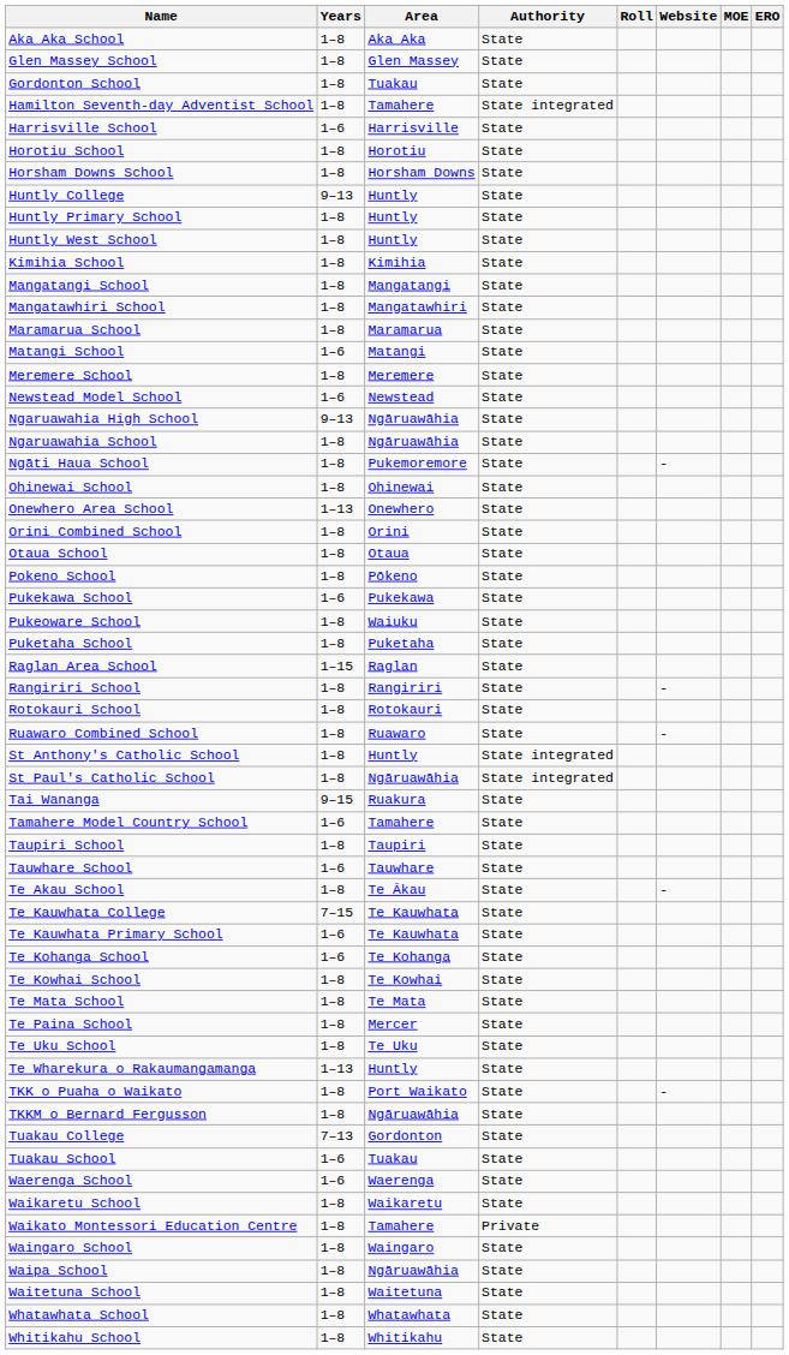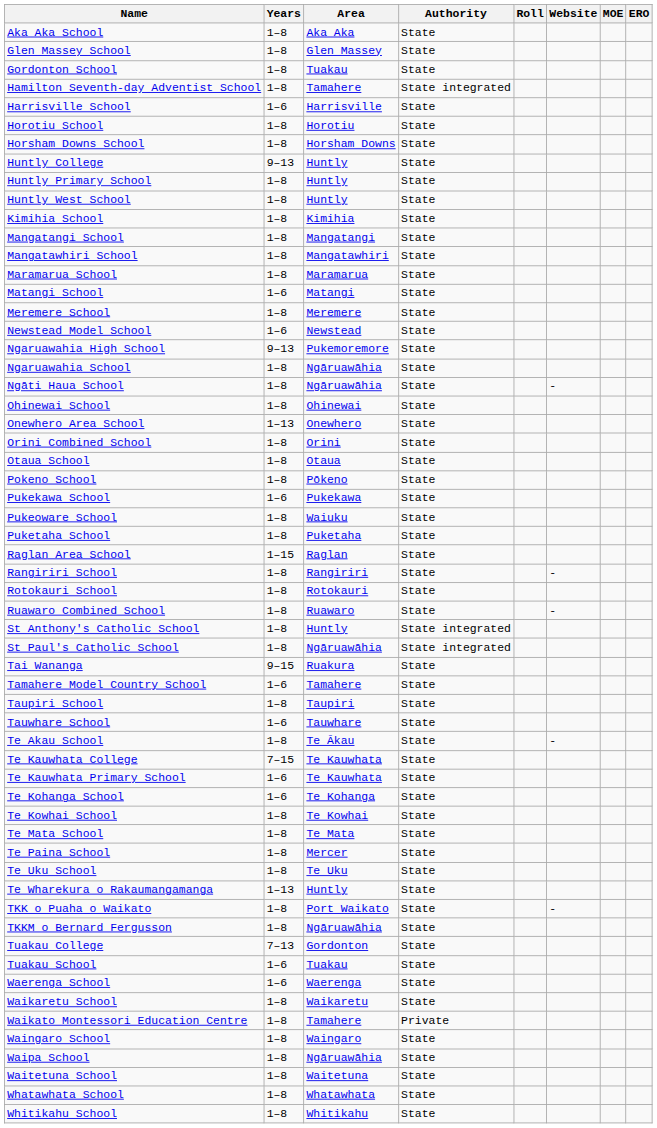 <table class="wikitable sortable">
 <tr>
 <th>Name</th>
 <th>Years</th>
 <th>Area</th>
 <th>Authority</th>
 <th>Roll</th>
 <th>Website</th>
 <th>MOE</th>
 <th>ERO</th>
 </tr>
 <tr>
 <td><a href='#'>Aka Aka School</a></td>
 <td>1–8</td>
 <td><a href='#'>Aka Aka</a></td>
 <td>State</td>
 <td></td>
 <td></td>
 <td></td>
 <td></td>
 </tr>
 <tr>
 <td><a href='#'>Glen Massey School</a></td>
 <td>1–8</td>
 <td><a href='#'>Glen Massey</a></td>
 <td>State</td>
 <td></td>
 <td></td>
 <td></td>
 <td></td>
 </tr>
 <tr>
 <td><a href='#'>Gordonton School</a></td>
 <td>1–8</td>
 <td><a href='#'>Tuakau</a></td>
 <td>State</td>
 <td></td>
 <td></td>
 <td></td>
 <td></td>
 </tr>
 <tr>
 <td><a href='#'>Hamilton Seventh-day Adventist School</a></td>
 <td>1–8</td>
 <td><a href='#'>Tamahere</a></td>
 <td>State integrated</td>
 <td></td>
 <td></td>
 <td></td>
 <td></td>
 </tr>
 <tr>
 <td><a href='#'>Harrisville School</a></td>
 <td>1–6</td>
 <td><a href='#'>Harrisville</a></td>
 <td>State</td>
 <td></td>
 <td></td>
 <td></td>
 <td></td>
 </tr>
 <tr>
 <td><a href='#'>Horotiu School</a></td>
 <td>1–8</td>
 <td><a href='#'>Horotiu</a></td>
 <td>State</td>
 <td></td>
 <td></td>
 <td></td>
 <td></td>
 </tr>
 <tr>
 <td><a href='#'>Horsham Downs School</a></td>
 <td>1–8</td>
 <td><a href='#'>Horsham Downs</a></td>
 <td>State</td>
 <td></td>
 <td></td>
 <td></td>
 <td></td>
 </tr>
 <tr>
 <td><a href='#'>Huntly College</a></td>
 <td>9–13</td>
 <td><a href='#'>Huntly</a></td>
 <td>State</td>
 <td></td>
 <td></td>
 <td></td>
 <td></td>
 </tr>
 <tr>
 <td><a href='#'>Huntly Primary School</a></td>
 <td>1–8</td>
 <td><a href='#'>Huntly</a></td>
 <td>State</td>
 <td></td>
 <td></td>
 <td></td>
 <td></td>
 </tr>
 <tr>
 <td><a href='#'>Huntly West School</a></td>
 <td>1–8</td>
 <td><a href='#'>Huntly</a></td>
 <td>State</td>
 <td></td>
 <td></td>
 <td></td>
 <td></td>
 </tr>
 <tr>
 <td><a href='#'>Kimihia School</a></td>
 <td>1–8</td>
 <td><a href='#'>Kimihia</a></td>
 <td>State</td>
 <td></td>
 <td></td>
 <td></td>
 <td></td>
 </tr>
 <tr>
 <td><a href='#'>Mangatangi School</a></td>
 <td>1–8</td>
 <td><a href='#'>Mangatangi</a></td>
 <td>State</td>
 <td></td>
 <td></td>
 <td></td>
 <td></td>
 </tr>
 <tr>
 <td><a href='#'>Mangatawhiri School</a></td>
 <td>1–8</td>
 <td><a href='#'>Mangatawhiri</a></td>
 <td>State</td>
 <td></td>
 <td></td>
 <td></td>
 <td></td>
 </tr>
 <tr>
 <td><a href='#'>Maramarua School</a></td>
 <td>1–8</td>
 <td><a href='#'>Maramarua</a></td>
 <td>State</td>
 <td></td>
 <td></td>
 <td></td>
 <td></td>
 </tr>
 <tr>
 <td><a href='#'>Matangi School</a></td>
 <td>1–6</td>
 <td><a href='#'>Matangi</a></td>
 <td>State</td>
 <td></td>
 <td></td>
 <td></td>
 <td></td>
 </tr>
 <tr>
 <td><a href='#'>Meremere School</a></td>
 <td>1–8</td>
 <td><a href='#'>Meremere</a></td>
 <td>State</td>
 <td></td>
 <td></td>
 <td></td>
 <td></td>
 </tr>
 <tr>
 <td><a href='#'>Newstead Model School</a></td>
 <td>1–6</td>
 <td><a href='#'>Newstead</a></td>
 <td>State</td>
 <td></td>
 <td></td>
 <td></td>
 <td></td>
 </tr>
 <tr>
 <td><a href='#'>Ngaruawahia High School</a></td>
 <td>9–13</td>
-<td><a href='#'>Ngāruawāhia</a></td>
+<td><a href='#'>Pukemoremore</a></td>
 <td>State</td>
 <td></td>
 <td></td>
 <td></td>
 <td></td>
 </tr>
 <tr>
 <td><a href='#'>Ngaruawahia School</a></td>
 <td>1–8</td>
 <td><a href='#'>Ngāruawāhia</a></td>
 <td>State</td>
 <td></td>
 <td></td>
 <td></td>
 <td></td>
 </tr>
 <tr>
 <td><a href='#'>Ngāti Haua School</a></td>
 <td>1–8</td>
-<td><a href='#'>Pukemoremore</a></td>
+<td><a href='#'>Ngāruawāhia</a></td>
 <td>State</td>
 <td></td>
 <td>-</td>
 <td></td>
 <td></td>
 </tr>
 <tr>
 <td><a href='#'>Ohinewai School</a></td>
 <td>1–8</td>
 <td><a href='#'>Ohinewai</a></td>
 <td>State</td>
 <td></td>
 <td></td>
 <td></td>
 <td></td>
 </tr>
 <tr>
 <td><a href='#'>Onewhero Area School</a></td>
 <td>1–13</td>
 <td><a href='#'>Onewhero</a></td>
 <td>State</td>
 <td></td>
 <td></td>
 <td></td>
 <td></td>
 </tr>
 <tr>
 <td><a href='#'>Orini Combined School</a></td>
 <td>1–8</td>
 <td><a href='#'>Orini</a></td>
 <td>State</td>
 <td></td>
 <td></td>
 <td></td>
 <td></td>
 </tr>
 <tr>
 <td><a href='#'>Otaua School</a></td>
 <td>1–8</td>
 <td><a href='#'>Otaua</a></td>
 <td>State</td>
 <td></td>
 <td></td>
 <td></td>
 <td></td>
 </tr>
 <tr>
 <td><a href='#'>Pokeno School</a></td>
 <td>1–8</td>
 <td><a href='#'>Pōkeno</a></td>
 <td>State</td>
 <td></td>
 <td></td>
 <td></td>
 <td></td>
 </tr>
 <tr>
 <td><a href='#'>Pukekawa School</a></td>
 <td>1–6</td>
 <td><a href='#'>Pukekawa</a></td>
 <td>State</td>
 <td></td>
 <td></td>
 <td></td>
 <td></td>
 </tr>
 <tr>
 <td><a href='#'>Pukeoware School</a></td>
 <td>1–8</td>
 <td><a href='#'>Waiuku</a></td>
 <td>State</td>
 <td></td>
 <td></td>
 <td></td>
 <td></td>
 </tr>
 <tr>
 <td><a href='#'>Puketaha School</a></td>
 <td>1–8</td>
 <td><a href='#'>Puketaha</a></td>
 <td>State</td>
 <td></td>
 <td></td>
 <td></td>
 <td></td>
 </tr>
 <tr>
 <td><a href='#'>Raglan Area School</a></td>
 <td>1–15</td>
 <td><a href='#'>Raglan</a></td>
 <td>State</td>
 <td></td>
 <td></td>
 <td></td>
 <td></td>
 </tr>
 <tr>
 <td><a href='#'>Rangiriri School</a></td>
 <td>1–8</td>
 <td><a href='#'>Rangiriri</a></td>
 <td>State</td>
 <td></td>
 <td>-</td>
 <td></td>
 <td></td>
 </tr>
 <tr>
 <td><a href='#'>Rotokauri School</a></td>
 <td>1–8</td>
 <td><a href='#'>Rotokauri</a></td>
 <td>State</td>
 <td></td>
 <td></td>
 <td></td>
 <td></td>
 </tr>
 <tr>
 <td><a href='#'>Ruawaro Combined School</a></td>
 <td>1–8</td>
 <td><a href='#'>Ruawaro</a></td>
 <td>State</td>
 <td></td>
 <td>-</td>
 <td></td>
 <td></td>
 </tr>
 <tr>
 <td><a href='#'>St Anthony's Catholic School</a></td>
 <td>1–8</td>
 <td><a href='#'>Huntly</a></td>
 <td>State integrated</td>
 <td></td>
 <td></td>
 <td></td>
 <td></td>
 </tr>
 <tr>
 <td><a href='#'>St Paul's Catholic School</a></td>
 <td>1–8</td>
 <td><a href='#'>Ngāruawāhia</a></td>
 <td>State integrated</td>
 <td></td>
 <td></td>
 <td></td>
 <td></td>
 </tr>
 <tr>
 <td><a href='#'>Tai Wananga</a></td>
 <td>9–15</td>
 <td><a href='#'>Ruakura</a></td>
 <td>State</td>
 <td></td>
 <td></td>
 <td></td>
 <td></td>
 </tr>
 <tr>
 <td><a href='#'>Tamahere Model Country School</a></td>
 <td>1–6</td>
 <td><a href='#'>Tamahere</a></td>
 <td>State</td>
 <td></td>
 <td></td>
 <td></td>
 <td></td>
 </tr>
 <tr>
 <td><a href='#'>Taupiri School</a></td>
 <td>1–8</td>
 <td><a href='#'>Taupiri</a></td>
 <td>State</td>
 <td></td>
 <td></td>
 <td></td>
 <td></td>
 </tr>
 <tr>
 <td><a href='#'>Tauwhare School</a></td>
 <td>1–6</td>
 <td><a href='#'>Tauwhare</a></td>
 <td>State</td>
 <td></td>
 <td></td>
 <td></td>
 <td></td>
 </tr>
 <tr>
 <td><a href='#'>Te Akau School</a></td>
 <td>1–8</td>
 <td><a href='#'>Te Ākau</a></td>
 <td>State</td>
 <td></td>
 <td>-</td>
 <td></td>
 <td></td>
 </tr>
 <tr>
 <td><a href='#'>Te Kauwhata College</a></td>
 <td>7–15</td>
 <td><a href='#'>Te Kauwhata</a></td>
 <td>State</td>
 <td></td>
 <td></td>
 <td></td>
 <td></td>
 </tr>
 <tr>
 <td><a href='#'>Te Kauwhata Primary School</a></td>
 <td>1–6</td>
 <td><a href='#'>Te Kauwhata</a></td>
 <td>State</td>
 <td></td>
 <td></td>
 <td></td>
 <td></td>
 </tr>
 <tr>
 <td><a href='#'>Te Kohanga School</a></td>
 <td>1–6</td>
 <td><a href='#'>Te Kohanga</a></td>
 <td>State</td>
 <td></td>
 <td></td>
 <td></td>
 <td></td>
 </tr>
 <tr>
 <td><a href='#'>Te Kowhai School</a></td>
 <td>1–8</td>
 <td><a href='#'>Te Kowhai</a></td>
 <td>State</td>
 <td></td>
 <td></td>
 <td></td>
 <td></td>
 </tr>
 <tr>
 <td><a href='#'>Te Mata School</a></td>
 <td>1–8</td>
 <td><a href='#'>Te Mata</a></td>
 <td>State</td>
 <td></td>
 <td></td>
 <td></td>
 <td></td>
 </tr>
 <tr>
 <td><a href='#'>Te Paina School</a></td>
 <td>1–8</td>
 <td><a href='#'>Mercer</a></td>
 <td>State</td>
 <td></td>
 <td></td>
 <td></td>
 <td></td>
 </tr>
 <tr>
 <td><a href='#'>Te Uku School</a></td>
 <td>1–8</td>
 <td><a href='#'>Te Uku</a></td>
 <td>State</td>
 <td></td>
 <td></td>
 <td></td>
 <td></td>
 </tr>
 <tr>
 <td><a href='#'>Te Wharekura o Rakaumangamanga</a></td>
 <td>1–13</td>
 <td><a href='#'>Huntly</a></td>
 <td>State</td>
 <td></td>
 <td></td>
 <td></td>
 <td></td>
 </tr>
 <tr>
 <td><a href='#'>TKK o Puaha o Waikato</a></td>
 <td>1–8</td>
 <td><a href='#'>Port Waikato</a></td>
 <td>State</td>
 <td></td>
 <td>-</td>
 <td></td>
 <td></td>
 </tr>
 <tr>
 <td><a href='#'>TKKM o Bernard Fergusson</a></td>
 <td>1–8</td>
 <td><a href='#'>Ngāruawāhia</a></td>
 <td>State</td>
 <td></td>
 <td></td>
 <td></td>
 <td></td>
 </tr>
 <tr>
 <td><a href='#'>Tuakau College</a></td>
 <td>7–13</td>
 <td><a href='#'>Gordonton</a></td>
 <td>State</td>
 <td></td>
 <td></td>
 <td></td>
 <td></td>
 </tr>
 <tr>
 <td><a href='#'>Tuakau School</a></td>
 <td>1–6</td>
 <td><a href='#'>Tuakau</a></td>
 <td>State</td>
 <td></td>
 <td></td>
 <td></td>
 <td></td>
 </tr>
 <tr>
 <td><a href='#'>Waerenga School</a></td>
 <td>1–6</td>
 <td><a href='#'>Waerenga</a></td>
 <td>State</td>
 <td></td>
 <td></td>
 <td></td>
 <td></td>
 </tr>
 <tr>
 <td><a href='#'>Waikaretu School</a></td>
 <td>1–8</td>
 <td><a href='#'>Waikaretu</a></td>
 <td>State</td>
 <td></td>
 <td></td>
 <td></td>
 <td></td>
 </tr>
 <tr>
 <td><a href='#'>Waikato Montessori Education Centre</a></td>
 <td>1–8</td>
 <td><a href='#'>Tamahere</a></td>
 <td>Private</td>
 <td></td>
 <td></td>
 <td></td>
 <td></td>
 </tr>
 <tr>
 <td><a href='#'>Waingaro School</a></td>
 <td>1–8</td>
 <td><a href='#'>Waingaro</a></td>
 <td>State</td>
 <td></td>
 <td></td>
 <td></td>
 <td></td>
 </tr>
 <tr>
 <td><a href='#'>Waipa School</a></td>
 <td>1–8</td>
 <td><a href='#'>Ngāruawāhia</a></td>
 <td>State</td>
 <td></td>
 <td></td>
 <td></td>
 <td></td>
 </tr>
 <tr>
 <td><a href='#'>Waitetuna School</a></td>
 <td>1–8</td>
 <td><a href='#'>Waitetuna</a></td>
 <td>State</td>
 <td></td>
 <td></td>
 <td></td>
 <td></td>
 </tr>
 <tr>
 <td><a href='#'>Whatawhata School</a></td>
 <td>1–8</td>
 <td><a href='#'>Whatawhata</a></td>
 <td>State</td>
 <td></td>
 <td></td>
 <td></td>
 <td></td>
 </tr>
 <tr>
 <td><a href='#'>Whitikahu School</a></td>
 <td>1–8</td>
 <td><a href='#'>Whitikahu</a></td>
 <td>State</td>
 <td></td>
 <td></td>
 <td></td>
 <td></td>
 </tr>
 </table>
